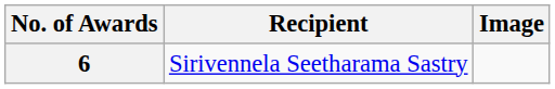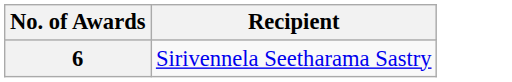 <table class="wikitable">
 <tr>
 <th>No. of Awards</th>
 <th>Recipient</th>
-<th>Image</th>
 </tr>
 <tr>
 <th>6</th>
 <td><a href='#'>Sirivennela Seetharama Sastry</a></td>
-<td></td>
 </tr>
 </table>
